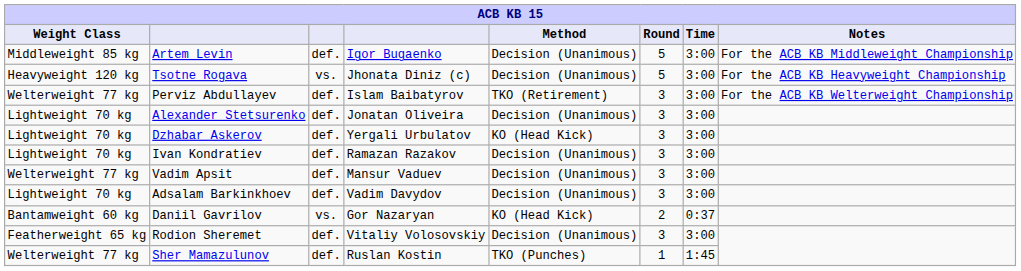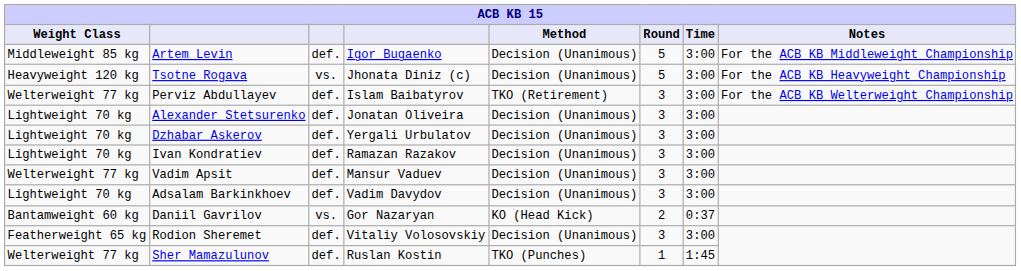 <table class="wikitable" style="font-size: 80%;">
 <tr>
 <th colspan="8" style="background-color: #ccf; color: #000080; text-align: center;"><strong>ACB KB 15</strong></th>
 </tr>
 <tr>
 <th colspan="1" style="background-color: #E6E8FA; color: #000000; text-align: center;">Weight Class</th>
 <th colspan="1" style="background-color: #E6E8FA; color: #000000; text-align: center;"></th>
 <th colspan="1" style="background-color: #E6E8FA; color: #000000; text-align: center;"></th>
 <th colspan="1" style="background-color: #E6E8FA; color: #000000; text-align: center;"></th>
 <th colspan="1" style="background-color: #E6E8FA; color: #000000; text-align: center;">Method</th>
 <th colspan="1" style="background-color: #E6E8FA; color: #000000; text-align: center;">Round</th>
 <th colspan="1" style="background-color: #E6E8FA; color: #000000; text-align: center;">Time</th>
 <th colspan="1" style="background-color: #E6E8FA; color: #000000; text-align: center;">Notes</th>
 </tr>
 <tr>
 <td>Middleweight 85 kg</td>
 <td> <a href='#'>Artem Levin</a></td>
 <td align=center>def.</td>
 <td> <a href='#'>Igor Bugaenko</a></td>
 <td>Decision (Unanimous)</td>
 <td align=center>5</td>
 <td align=center>3:00</td>
 <td>For the <a href='#'>ACB KB Middleweight Championship</a></td>
 </tr>
 <tr>
 <td>Heavyweight 120 kg</td>
 <td> <a href='#'>Tsotne Rogava</a></td>
 <td align=center>vs.</td>
 <td> Jhonata Diniz (c)</td>
 <td>Decision (Unanimous)</td>
 <td align=center>5</td>
 <td align=center>3:00</td>
 <td>For the <a href='#'>ACB KB Heavyweight Championship</a></td>
 </tr>
 <tr>
 <td>Welterweight 77 kg</td>
 <td> Perviz Abdullayev</td>
 <td align=center>def.</td>
 <td> Islam Baibatyrov</td>
 <td>TKO (Retirement)</td>
 <td align=center>3</td>
 <td align=center>3:00</td>
 <td>For the <a href='#'>ACB KB Welterweight Championship</a></td>
 </tr>
 <tr>
 <td>Lightweight 70 kg</td>
 <td> <a href='#'>Alexander Stetsurenko</a></td>
 <td align=center>def.</td>
 <td> Jonatan Oliveira</td>
 <td>Decision (Unanimous)</td>
 <td align=center>3</td>
 <td align=center>3:00</td>
 <td></td>
 </tr>
 <tr>
 <td>Lightweight 70 kg</td>
 <td> <a href='#'>Dzhabar Askerov</a></td>
 <td align=center>def.</td>
 <td> Yergali Urbulatov</td>
-<td>KO (Head Kick)</td>
+<td>Decision (Unanimous)</td>
 <td align=center>3</td>
 <td align=center>3:00</td>
 <td></td>
 </tr>
 <tr>
 <td>Lightweight 70 kg</td>
 <td> Ivan Kondratiev</td>
 <td align=center>def.</td>
 <td> Ramazan Razakov</td>
 <td>Decision (Unanimous)</td>
 <td align=center>3</td>
 <td align=center>3:00</td>
 <td></td>
 </tr>
 <tr>
 <td>Welterweight 77 kg</td>
 <td> Vadim Apsit</td>
 <td align=center>def.</td>
 <td> Mansur Vaduev</td>
 <td>Decision (Unanimous)</td>
 <td align=center>3</td>
 <td align=center>3:00</td>
 <td></td>
 </tr>
 <tr>
 <td>Lightweight 70 kg</td>
 <td> Adsalam Barkinkhoev</td>
 <td align=center>def.</td>
 <td> Vadim Davydov</td>
 <td>Decision (Unanimous)</td>
 <td align=center>3</td>
 <td align=center>3:00</td>
 <td></td>
 </tr>
 <tr>
 <td>Bantamweight 60 kg</td>
 <td> Daniil Gavrilov</td>
 <td align=center>vs.</td>
 <td> Gor Nazaryan</td>
 <td>KO (Head Kick)</td>
 <td align=center>2</td>
 <td align=center>0:37</td>
 <td></td>
 </tr>
 <tr>
 <td>Featherweight 65 kg</td>
 <td> Rodion Sheremet</td>
 <td align=center>def.</td>
 <td> Vitaliy Volosovskiy</td>
 <td>Decision (Unanimous)</td>
 <td align=center>3</td>
 <td align=center>3:00</td>
 </tr>
 <tr>
 <td>Welterweight 77 kg</td>
 <td> <a href='#'>Sher Mamazulunov</a></td>
 <td align=center>def.</td>
 <td> Ruslan Kostin</td>
 <td>TKO (Punches)</td>
 <td align=center>1</td>
 <td align=center>1:45</td>
 </tr>
 </table>
